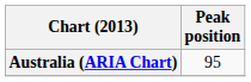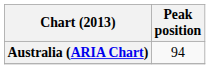 <table class="wikitable sortable plainrowheaders" style="text-align:center">
 <tr>
 <th scope="col">Chart (2013)</th>
 <th scope="col">Peak<br>position</th>
 </tr>
 <tr>
 <th scope="row">Australia (<a href='#'>ARIA Chart</a>)</th>
-<td>95</td>
+<td>94</td>
 </tr>
 <tr>
 </tr>
 </table>
